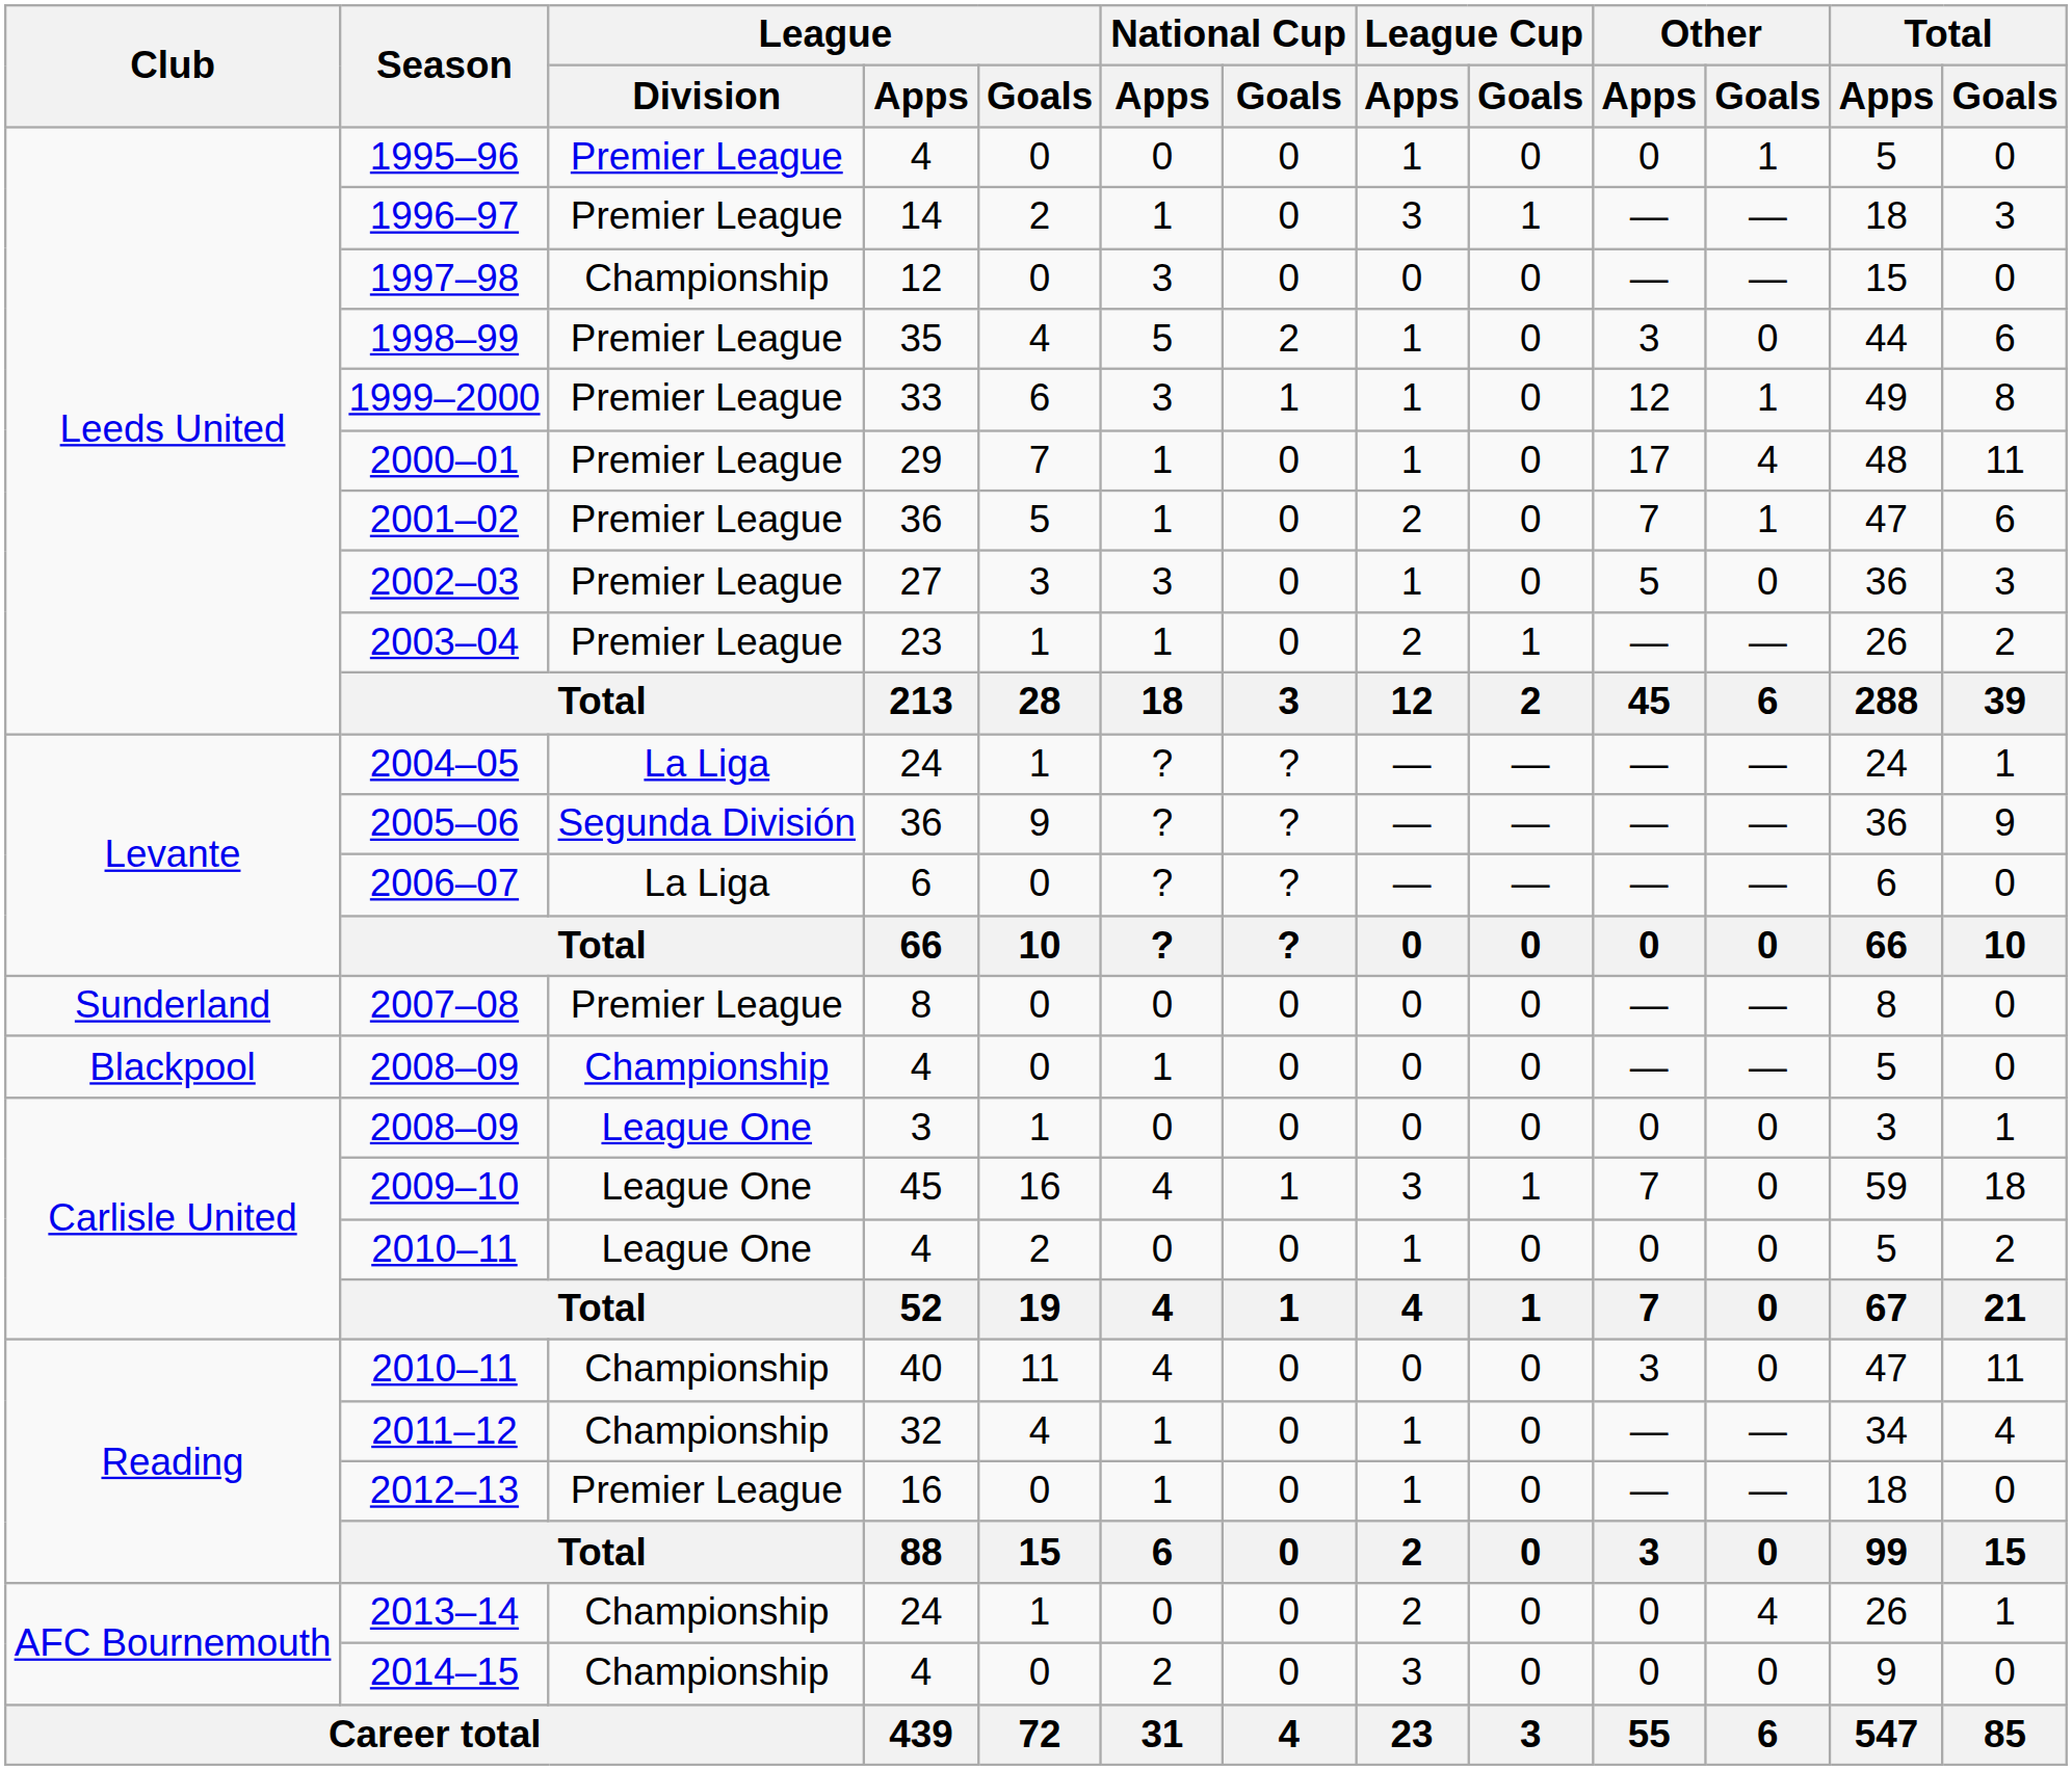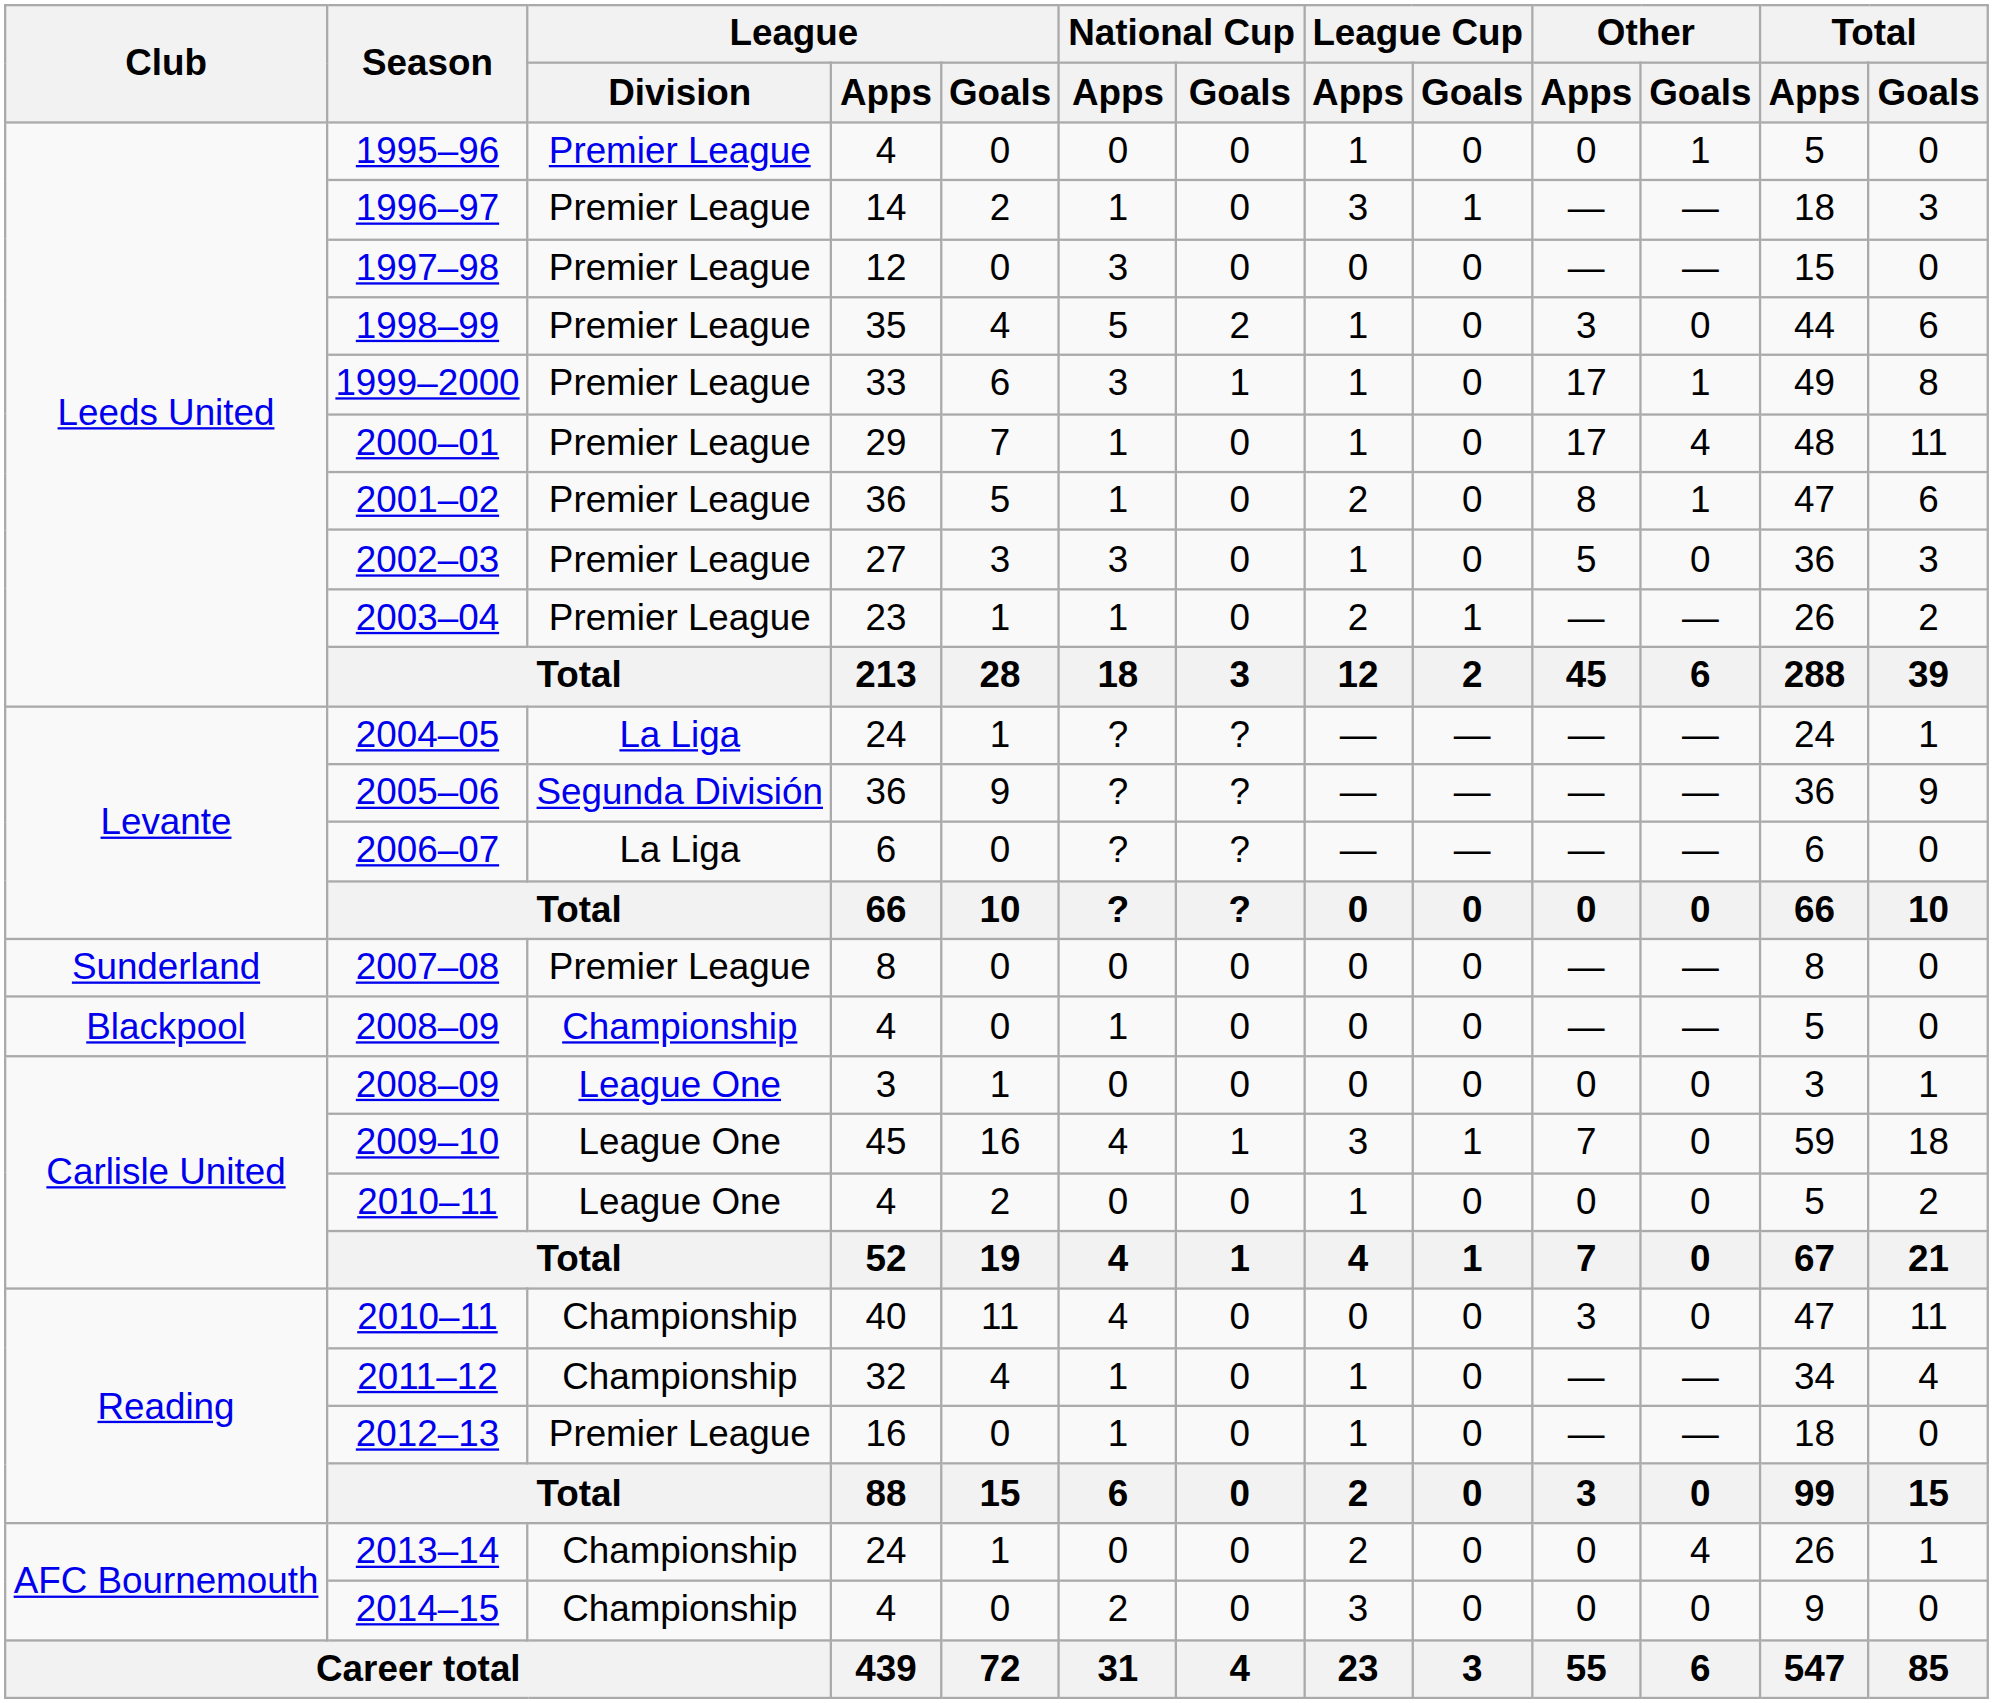 <table class="wikitable" style="text-align: center;">
 <tr>
 <th rowspan=2>Club</th>
 <th rowspan=2>Season</th>
 <th colspan=3>League</th>
 <th colspan=2>National Cup</th>
 <th colspan=2>League Cup</th>
 <th colspan=2>Other</th>
 <th colspan=2>Total</th>
 </tr>
 <tr>
 <th>Division</th>
 <th>Apps</th>
 <th>Goals</th>
 <th>Apps</th>
 <th>Goals</th>
 <th>Apps</th>
 <th>Goals</th>
 <th>Apps</th>
 <th>Goals</th>
 <th>Apps</th>
 <th>Goals</th>
 </tr>
 <tr>
 <td rowspan=10><a href='#'>Leeds United</a></td>
 <td><a href='#'>1995–96</a></td>
 <td><a href='#'>Premier League</a></td>
 <td>4</td>
 <td>0</td>
 <td>0</td>
 <td>0</td>
 <td>1</td>
 <td>0</td>
 <td>0</td>
 <td>1</td>
 <td>5</td>
 <td>0</td>
 </tr>
 <tr>
 <td><a href='#'>1996–97</a></td>
 <td>Premier League</td>
 <td>14</td>
 <td>2</td>
 <td>1</td>
 <td>0</td>
 <td>3</td>
 <td>1</td>
 <td>—</td>
 <td>—</td>
 <td>18</td>
 <td>3</td>
 </tr>
 <tr>
 <td><a href='#'>1997–98</a></td>
-<td>Championship</td>
+<td>Premier League</td>
 <td>12</td>
 <td>0</td>
 <td>3</td>
 <td>0</td>
 <td>0</td>
 <td>0</td>
 <td>—</td>
 <td>—</td>
 <td>15</td>
 <td>0</td>
 </tr>
 <tr>
 <td><a href='#'>1998–99</a></td>
 <td>Premier League</td>
 <td>35</td>
 <td>4</td>
 <td>5</td>
 <td>2</td>
 <td>1</td>
 <td>0</td>
 <td>3</td>
 <td>0</td>
 <td>44</td>
 <td>6</td>
 </tr>
 <tr>
 <td><a href='#'>1999–2000</a></td>
 <td>Premier League</td>
 <td>33</td>
 <td>6</td>
 <td>3</td>
 <td>1</td>
 <td>1</td>
 <td>0</td>
-<td>12</td>
+<td>17</td>
 <td>1</td>
 <td>49</td>
 <td>8</td>
 </tr>
 <tr>
 <td><a href='#'>2000–01</a></td>
 <td>Premier League</td>
 <td>29</td>
 <td>7</td>
 <td>1</td>
 <td>0</td>
 <td>1</td>
 <td>0</td>
 <td>17</td>
 <td>4</td>
 <td>48</td>
 <td>11</td>
 </tr>
 <tr>
 <td><a href='#'>2001–02</a></td>
 <td>Premier League</td>
 <td>36</td>
 <td>5</td>
 <td>1</td>
 <td>0</td>
 <td>2</td>
 <td>0</td>
-<td>7</td>
+<td>8</td>
 <td>1</td>
 <td>47</td>
 <td>6</td>
 </tr>
 <tr>
 <td><a href='#'>2002–03</a></td>
 <td>Premier League</td>
 <td>27</td>
 <td>3</td>
 <td>3</td>
 <td>0</td>
 <td>1</td>
 <td>0</td>
 <td>5</td>
 <td>0</td>
 <td>36</td>
 <td>3</td>
 </tr>
 <tr>
 <td><a href='#'>2003–04</a></td>
 <td>Premier League</td>
 <td>23</td>
 <td>1</td>
 <td>1</td>
 <td>0</td>
 <td>2</td>
 <td>1</td>
 <td>—</td>
 <td>—</td>
 <td>26</td>
 <td>2</td>
 </tr>
 <tr>
 <th colspan=2>Total</th>
 <th>213</th>
 <th>28</th>
 <th>18</th>
 <th>3</th>
 <th>12</th>
 <th>2</th>
 <th>45</th>
 <th>6</th>
 <th>288</th>
 <th>39</th>
 </tr>
 <tr>
 <td rowspan=4><a href='#'>Levante</a></td>
 <td><a href='#'>2004–05</a></td>
 <td><a href='#'>La Liga</a></td>
 <td>24</td>
 <td>1</td>
 <td>?</td>
 <td>?</td>
 <td>—</td>
 <td>—</td>
 <td>—</td>
 <td>—</td>
 <td>24</td>
 <td>1</td>
 </tr>
 <tr>
 <td><a href='#'>2005–06</a></td>
 <td><a href='#'>Segunda División</a></td>
 <td>36</td>
 <td>9</td>
 <td>?</td>
 <td>?</td>
 <td>—</td>
 <td>—</td>
 <td>—</td>
 <td>—</td>
 <td>36</td>
 <td>9</td>
 </tr>
 <tr>
 <td><a href='#'>2006–07</a></td>
 <td>La Liga</td>
 <td>6</td>
 <td>0</td>
 <td>?</td>
 <td>?</td>
 <td>—</td>
 <td>—</td>
 <td>—</td>
 <td>—</td>
 <td>6</td>
 <td>0</td>
 </tr>
 <tr>
 <th colspan=2>Total</th>
 <th>66</th>
 <th>10</th>
 <th>?</th>
 <th>?</th>
 <th>0</th>
 <th>0</th>
 <th>0</th>
 <th>0</th>
 <th>66</th>
 <th>10</th>
 </tr>
 <tr>
 <td><a href='#'>Sunderland</a></td>
 <td><a href='#'>2007–08</a></td>
 <td>Premier League</td>
 <td>8</td>
 <td>0</td>
 <td>0</td>
 <td>0</td>
 <td>0</td>
 <td>0</td>
 <td>—</td>
 <td>—</td>
 <td>8</td>
 <td>0</td>
 </tr>
 <tr>
 <td><a href='#'>Blackpool</a></td>
 <td><a href='#'>2008–09</a></td>
 <td><a href='#'>Championship</a></td>
 <td>4</td>
 <td>0</td>
 <td>1</td>
 <td>0</td>
 <td>0</td>
 <td>0</td>
 <td>—</td>
 <td>—</td>
 <td>5</td>
 <td>0</td>
 </tr>
 <tr>
 <td rowspan=4><a href='#'>Carlisle United</a></td>
 <td><a href='#'>2008–09</a></td>
 <td><a href='#'>League One</a></td>
 <td>3</td>
 <td>1</td>
 <td>0</td>
 <td>0</td>
 <td>0</td>
 <td>0</td>
 <td>0</td>
 <td>0</td>
 <td>3</td>
 <td>1</td>
 </tr>
 <tr>
 <td><a href='#'>2009–10</a></td>
 <td>League One</td>
 <td>45</td>
 <td>16</td>
 <td>4</td>
 <td>1</td>
 <td>3</td>
 <td>1</td>
 <td>7</td>
 <td>0</td>
 <td>59</td>
 <td>18</td>
 </tr>
 <tr>
 <td><a href='#'>2010–11</a></td>
 <td>League One</td>
 <td>4</td>
 <td>2</td>
 <td>0</td>
 <td>0</td>
 <td>1</td>
 <td>0</td>
 <td>0</td>
 <td>0</td>
 <td>5</td>
 <td>2</td>
 </tr>
 <tr>
 <th colspan=2>Total</th>
 <th>52</th>
 <th>19</th>
 <th>4</th>
 <th>1</th>
 <th>4</th>
 <th>1</th>
 <th>7</th>
 <th>0</th>
 <th>67</th>
 <th>21</th>
 </tr>
 <tr>
 <td rowspan=4><a href='#'>Reading</a></td>
 <td><a href='#'>2010–11</a></td>
 <td>Championship</td>
 <td>40</td>
 <td>11</td>
 <td>4</td>
 <td>0</td>
 <td>0</td>
 <td>0</td>
 <td>3</td>
 <td>0</td>
 <td>47</td>
 <td>11</td>
 </tr>
 <tr>
 <td><a href='#'>2011–12</a></td>
 <td>Championship</td>
 <td>32</td>
 <td>4</td>
 <td>1</td>
 <td>0</td>
 <td>1</td>
 <td>0</td>
 <td>—</td>
 <td>—</td>
 <td>34</td>
 <td>4</td>
 </tr>
 <tr>
 <td><a href='#'>2012–13</a></td>
 <td>Premier League</td>
 <td>16</td>
 <td>0</td>
 <td>1</td>
 <td>0</td>
 <td>1</td>
 <td>0</td>
 <td>—</td>
 <td>—</td>
 <td>18</td>
 <td>0</td>
 </tr>
 <tr>
 <th colspan=2>Total</th>
 <th>88</th>
 <th>15</th>
 <th>6</th>
 <th>0</th>
 <th>2</th>
 <th>0</th>
 <th>3</th>
 <th>0</th>
 <th>99</th>
 <th>15</th>
 </tr>
 <tr>
 <td rowspan=2><a href='#'>AFC Bournemouth</a></td>
 <td><a href='#'>2013–14</a></td>
 <td>Championship</td>
 <td>24</td>
 <td>1</td>
 <td>0</td>
 <td>0</td>
 <td>2</td>
 <td>0</td>
 <td>0</td>
 <td>4</td>
 <td>26</td>
 <td>1</td>
 </tr>
 <tr>
 <td><a href='#'>2014–15</a></td>
 <td>Championship</td>
 <td>4</td>
 <td>0</td>
 <td>2</td>
 <td>0</td>
 <td>3</td>
 <td>0</td>
 <td>0</td>
 <td>0</td>
 <td>9</td>
 <td>0</td>
 </tr>
 <tr>
 <th colspan=3>Career total</th>
 <th>439</th>
 <th>72</th>
 <th>31</th>
 <th>4</th>
 <th>23</th>
 <th>3</th>
 <th>55</th>
 <th>6</th>
 <th>547</th>
 <th>85</th>
 </tr>
 </table>
